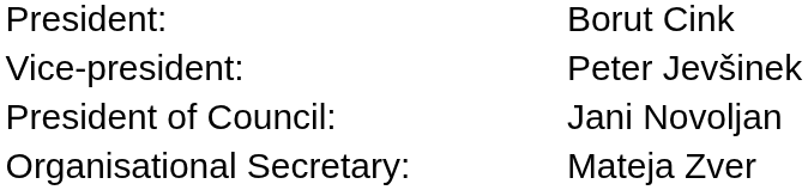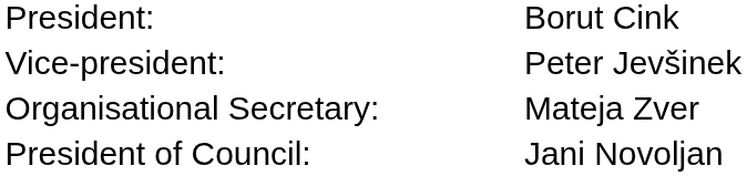 <table style="width: 25em; text-align: left;">
 <tr style="vertical-align:center;">
 <td>President:</td>
 <td>Borut Cink</td>
 </tr>
 <tr style="vertical-align:center;">
 <td>Vice-president:</td>
 <td>Peter Jevšinek</td>
 </tr>
+<tr style="vertical-align:center;">
+<td>Organisational Secretary:</td>
+<td>Mateja Zver</td>
+</tr>
 <tr style="vertical-align:top;">
 <td>President of Council:</td>
 <td>Jani Novoljan</td>
 </tr>
-<tr style="vertical-align:center;">
-<td>Organisational Secretary:</td>
-<td>Mateja Zver</td>
-</tr>
 </table>
